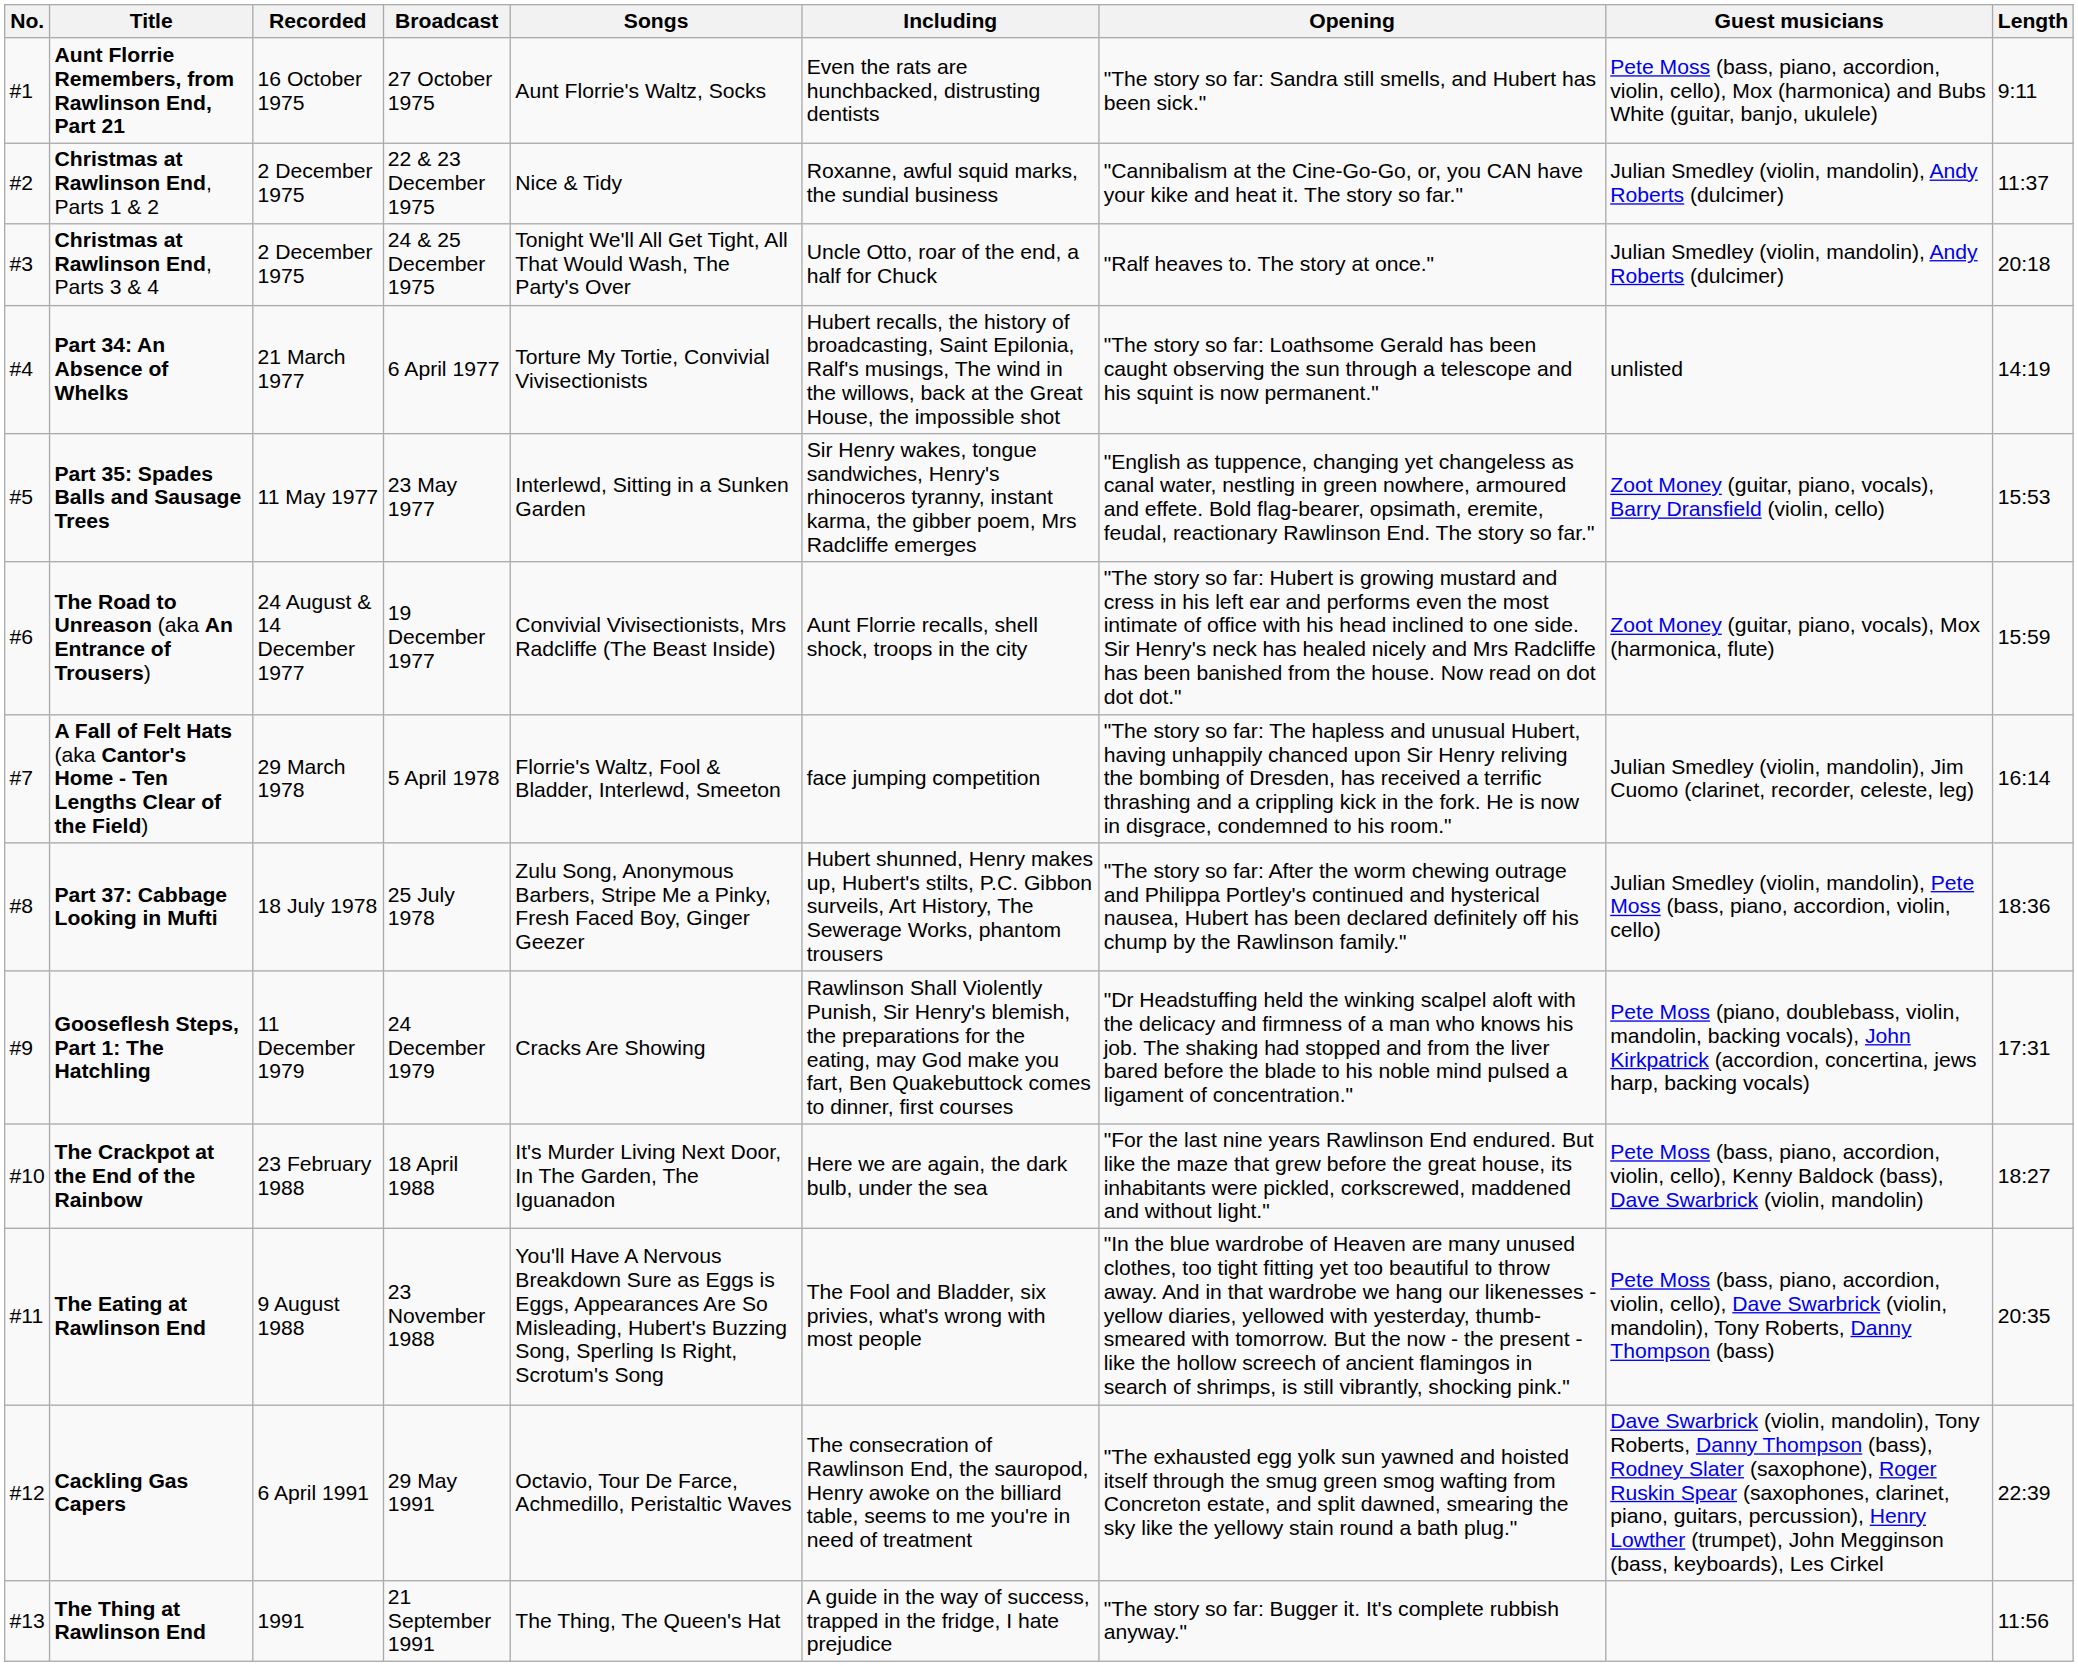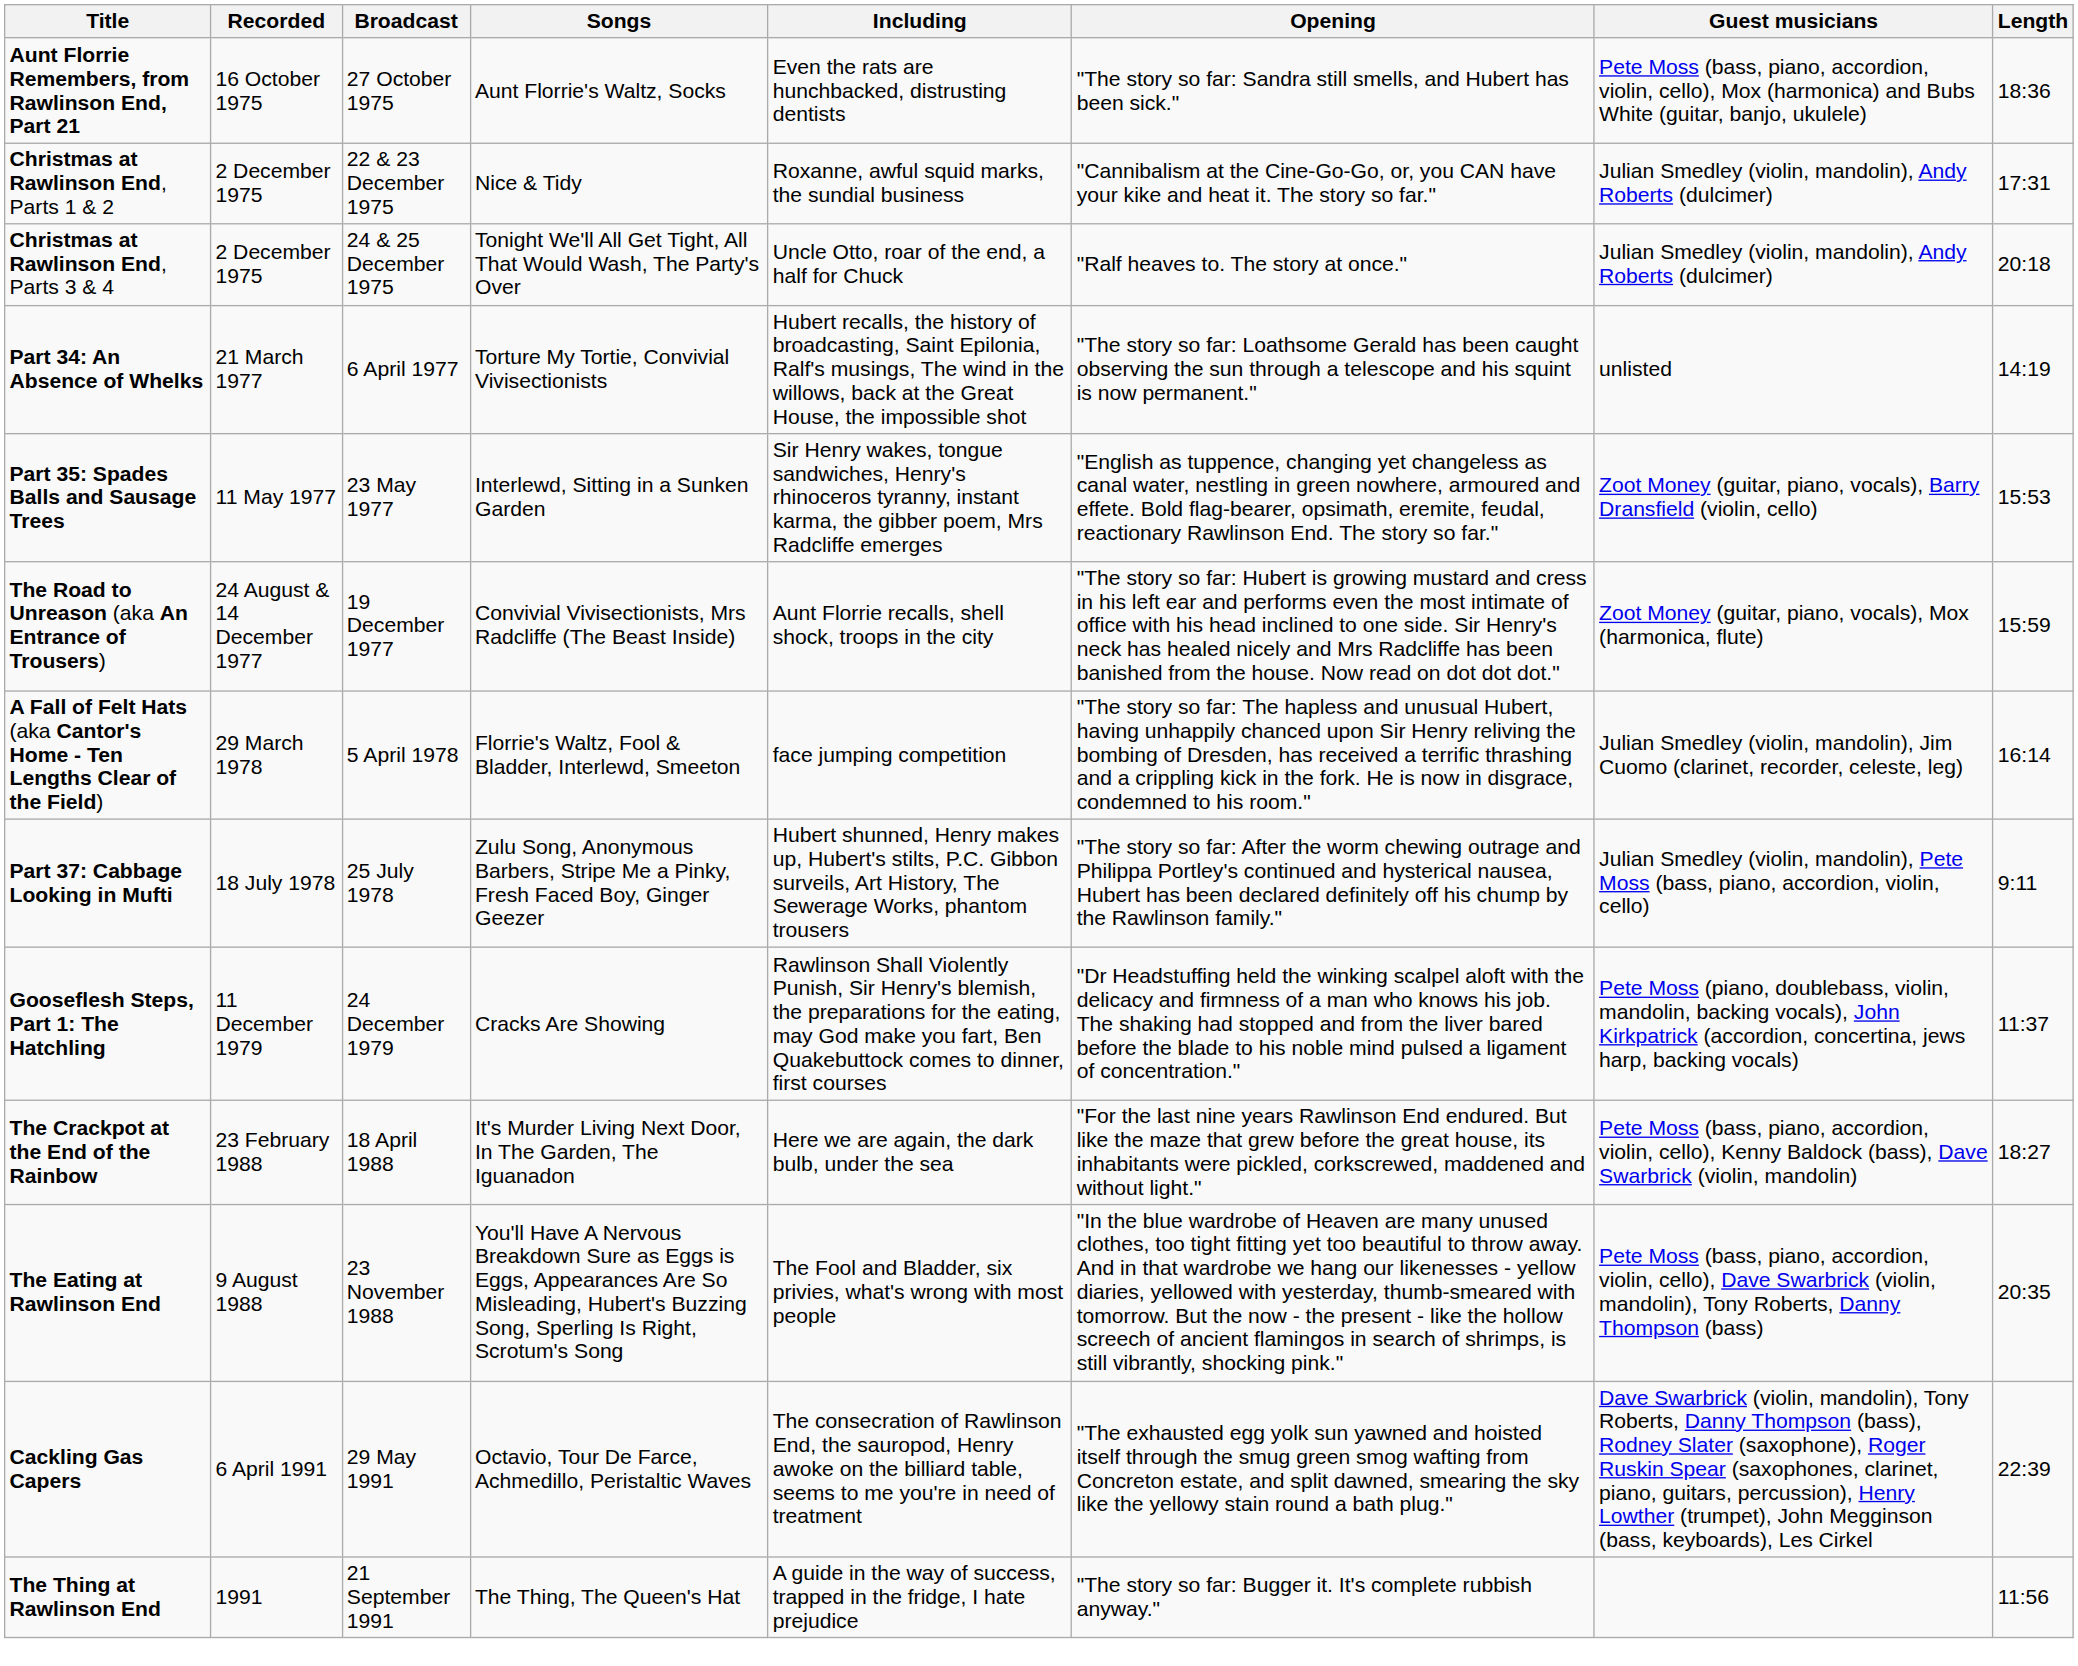 <table class="wikitable">
 <tr>
-<th>No.</th>
 <th>Title</th>
 <th>Recorded</th>
 <th>Broadcast</th>
 <th>Songs</th>
 <th>Including</th>
 <th>Opening</th>
 <th>Guest musicians</th>
 <th>Length</th>
 </tr>
 <tr>
-<td>#1</td>
 <td><strong>Aunt Florrie Remembers, from Rawlinson End, Part 21</strong></td>
 <td>16 October 1975</td>
 <td>27 October 1975</td>
 <td>Aunt Florrie's Waltz, Socks</td>
 <td>Even the rats are hunchbacked, distrusting dentists</td>
 <td>"The story so far: Sandra still smells, and Hubert has been sick."</td>
 <td><a href='#'>Pete Moss</a> (bass, piano, accordion, violin, cello), Mox (harmonica) and Bubs White (guitar, banjo, ukulele)</td>
-<td>9:11</td>
+<td>18:36</td>
 </tr>
 <tr>
-<td>#2</td>
 <td><strong>Christmas at Rawlinson End</strong>, Parts 1 & 2</td>
 <td>2 December 1975</td>
 <td>22 & 23 December 1975</td>
 <td>Nice & Tidy</td>
 <td>Roxanne, awful squid marks, the sundial business</td>
 <td>"Cannibalism at the Cine-Go-Go, or, you CAN have your kike and heat it. The story so far."</td>
 <td>Julian Smedley (violin, mandolin), <a href='#'>Andy Roberts</a> (dulcimer)</td>
-<td>11:37</td>
+<td>17:31</td>
 </tr>
 <tr>
-<td>#3</td>
 <td><strong>Christmas at Rawlinson End</strong>, Parts 3 & 4</td>
 <td>2 December 1975</td>
 <td>24 & 25 December 1975</td>
 <td>Tonight We'll All Get Tight, All That Would Wash, The Party's Over</td>
 <td>Uncle Otto, roar of the end, a half for Chuck</td>
 <td>"Ralf heaves to.  The story at once."</td>
 <td>Julian Smedley (violin, mandolin), <a href='#'>Andy Roberts</a> (dulcimer)</td>
 <td>20:18</td>
 </tr>
 <tr>
-<td>#4</td>
 <td><strong>Part 34: An Absence of Whelks</strong></td>
 <td>21 March 1977</td>
 <td>6 April 1977</td>
 <td>Torture My Tortie, Convivial Vivisectionists</td>
 <td>Hubert recalls, the history of broadcasting, Saint Epilonia, Ralf's musings, The wind in the willows, back at the Great House, the impossible shot</td>
 <td>"The story so far: Loathsome Gerald has been caught observing the sun through a telescope and his squint is now permanent."</td>
 <td>unlisted</td>
 <td>14:19</td>
 </tr>
 <tr>
-<td>#5</td>
 <td><strong>Part 35: Spades Balls and Sausage Trees</strong></td>
 <td>11 May 1977</td>
 <td>23 May 1977</td>
 <td>Interlewd, Sitting in a Sunken Garden</td>
 <td>Sir Henry wakes, tongue sandwiches, Henry's rhinoceros tyranny, instant karma, the gibber poem, Mrs Radcliffe emerges</td>
 <td>"English as tuppence, changing yet changeless as canal water, nestling in green nowhere, armoured and effete.  Bold flag-bearer, opsimath, eremite, feudal, reactionary Rawlinson End.  The story so far."</td>
 <td><a href='#'>Zoot Money</a> (guitar, piano, vocals), <a href='#'>Barry Dransfield</a> (violin, cello)</td>
 <td>15:53</td>
 </tr>
 <tr>
-<td>#6</td>
 <td><strong>The Road to Unreason</strong> (aka <strong>An Entrance of Trousers</strong>)</td>
 <td>24 August & 14 December 1977</td>
 <td>19 December 1977</td>
 <td>Convivial Vivisectionists, Mrs Radcliffe (The Beast Inside)</td>
 <td>Aunt Florrie recalls, shell shock, troops in the city</td>
 <td>"The story so far: Hubert is growing mustard and cress in his left ear and performs even the most intimate of office with his head inclined to one side. Sir Henry's neck has healed nicely and Mrs Radcliffe has been banished from the house. Now read on dot dot dot."</td>
 <td><a href='#'>Zoot Money</a> (guitar, piano, vocals), Mox (harmonica, flute)</td>
 <td>15:59</td>
 </tr>
 <tr>
-<td>#7</td>
 <td><strong>A Fall of Felt Hats</strong> (aka <strong>Cantor's Home - Ten Lengths Clear of the Field</strong>)</td>
 <td>29 March 1978</td>
 <td>5 April 1978</td>
 <td>Florrie's Waltz, Fool & Bladder, Interlewd, Smeeton</td>
 <td>face jumping competition</td>
 <td>"The story so far: The hapless and unusual Hubert, having unhappily chanced upon Sir Henry reliving the bombing of Dresden, has received a terrific thrashing and a crippling kick in the fork.  He is now in disgrace, condemned to his room."</td>
 <td>Julian Smedley (violin, mandolin), Jim Cuomo (clarinet, recorder, celeste, leg)</td>
 <td>16:14</td>
 </tr>
 <tr>
-<td>#8</td>
 <td><strong>Part 37: Cabbage Looking in Mufti</strong></td>
 <td>18 July 1978</td>
 <td>25 July 1978</td>
 <td>Zulu Song, Anonymous Barbers, Stripe Me a Pinky, Fresh Faced Boy, Ginger Geezer</td>
 <td>Hubert shunned, Henry makes up, Hubert's stilts, P.C. Gibbon surveils, Art History, The Sewerage Works, phantom trousers</td>
 <td>"The story so far: After the worm chewing outrage and Philippa Portley's continued and hysterical nausea, Hubert has been declared definitely off his chump by the Rawlinson family."</td>
 <td>Julian Smedley (violin, mandolin), <a href='#'>Pete Moss</a> (bass, piano, accordion, violin, cello)</td>
-<td>18:36</td>
+<td>9:11</td>
 </tr>
 <tr>
-<td>#9</td>
 <td><strong>Gooseflesh Steps, Part 1: The Hatchling</strong></td>
 <td>11 December 1979</td>
 <td>24 December 1979</td>
 <td>Cracks Are Showing</td>
 <td>Rawlinson Shall Violently Punish, Sir Henry's blemish, the preparations for the eating, may God make you fart, Ben Quakebuttock comes to dinner, first courses</td>
 <td>"Dr Headstuffing held the winking scalpel aloft with the delicacy and firmness of a man who knows his job. The shaking had stopped and from the liver bared before the blade to his noble mind pulsed a ligament of concentration."</td>
 <td><a href='#'>Pete Moss</a> (piano, doublebass, violin, mandolin, backing vocals), <a href='#'>John Kirkpatrick</a> (accordion, concertina, jews harp, backing vocals)</td>
-<td>17:31</td>
+<td>11:37</td>
 </tr>
 <tr>
-<td>#10</td>
 <td><strong>The Crackpot at the End of the Rainbow</strong></td>
 <td>23 February 1988</td>
 <td>18 April 1988</td>
 <td>It's Murder Living Next Door, In The Garden, The Iguanadon</td>
 <td>Here we are again, the dark bulb, under the sea</td>
 <td>"For the last nine years Rawlinson End endured.  But like the maze that grew before the great house, its inhabitants were pickled, corkscrewed, maddened and without light."</td>
 <td><a href='#'>Pete Moss</a> (bass, piano, accordion, violin, cello), Kenny Baldock (bass), <a href='#'>Dave Swarbrick</a> (violin, mandolin)</td>
 <td>18:27</td>
 </tr>
 <tr>
-<td>#11</td>
 <td><strong>The Eating at Rawlinson End</strong></td>
 <td>9 August 1988</td>
 <td>23 November 1988</td>
 <td>You'll Have A Nervous Breakdown Sure as Eggs is Eggs, Appearances Are So Misleading, Hubert's Buzzing Song, Sperling Is Right, Scrotum's Song</td>
 <td>The Fool and Bladder, six privies, what's wrong with most people</td>
 <td>"In the blue wardrobe of Heaven are many unused clothes, too tight fitting yet too beautiful to throw away. And in that wardrobe we hang our likenesses - yellow diaries, yellowed with yesterday, thumb-smeared with tomorrow. But the now - the present - like the hollow screech of ancient flamingos in search of shrimps, is still vibrantly, shocking pink."</td>
 <td><a href='#'>Pete Moss</a> (bass, piano, accordion, violin, cello), <a href='#'>Dave Swarbrick</a> (violin, mandolin), Tony Roberts, <a href='#'>Danny Thompson</a> (bass)</td>
 <td>20:35</td>
 </tr>
 <tr>
-<td>#12</td>
 <td><strong>Cackling Gas Capers</strong></td>
 <td>6 April 1991</td>
 <td>29 May 1991</td>
 <td>Octavio, Tour De Farce, Achmedillo, Peristaltic Waves</td>
 <td>The consecration of Rawlinson End,  the sauropod, Henry awoke on the billiard table, seems to me you're in need of treatment</td>
 <td>"The exhausted egg yolk sun yawned and hoisted itself through the smug green smog wafting from Concreton estate, and split dawned, smearing the sky like the yellowy stain round a bath plug."</td>
 <td><a href='#'>Dave Swarbrick</a> (violin, mandolin), Tony Roberts, <a href='#'>Danny Thompson</a> (bass), <a href='#'>Rodney Slater</a> (saxophone), <a href='#'>Roger Ruskin Spear</a> (saxophones, clarinet, piano, guitars, percussion), <a href='#'>Henry Lowther</a> (trumpet), John Megginson (bass, keyboards), Les Cirkel</td>
 <td>22:39</td>
 </tr>
 <tr>
-<td>#13</td>
 <td><strong>The Thing at Rawlinson End</strong></td>
 <td>1991</td>
 <td>21 September 1991</td>
 <td>The Thing, The Queen's Hat</td>
 <td>A guide in the way of success, trapped in the fridge, I hate prejudice</td>
 <td>"The story so far: Bugger it. It's complete rubbish anyway."</td>
 <td></td>
 <td>11:56</td>
 </tr>
 </table>
